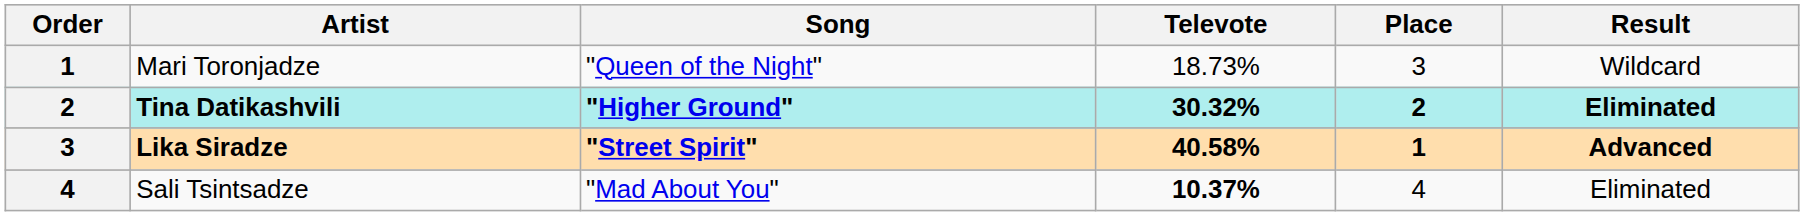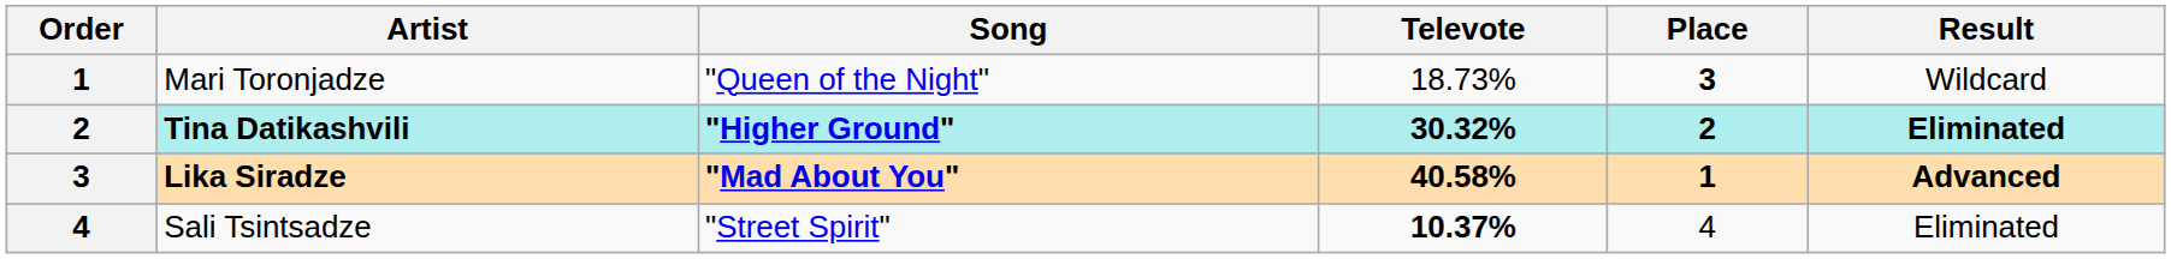 <table class="sortable wikitable plainrowheaders" style="margin: 1em auto 1em auto; text-align:left; width:70%">
 <tr>
 <th width="7%">Order</th>
 <th scope="col">Artist</th>
 <th scope="col">Song</th>
 <th scope="col">Televote</th>
 <th scope="col">Place</th>
 <th scope="col">Result</th>
 </tr>
 <tr>
 <th scope="row" style="text-align:center">1</th>
 <td>Mari Toronjadze</td>
 <td>"<a href='#'>Queen of the Night</a>"</td>
 <td align="center">18.73%</td>
-<td align="center">3</td>
+<td align="center"><strong>3</strong></td>
 <td align="center">Wildcard</td>
 </tr>
 <tr style="font-weight:bold; background:paleturquoise">
 <th scope="row" style="text-align:center">2</th>
 <td>Tina Datikashvili</td>
 <td>"<a href='#'>Higher Ground</a>"</td>
 <td align="center">30.32%</td>
 <td align="center">2</td>
 <td align="center">Eliminated</td>
 </tr>
 <tr style="font-weight:bold; background:navajowhite">
 <th scope="row" style="text-align:center">3</th>
 <td>Lika Siradze</td>
-<td>"<a href='#'>Street Spirit</a>"</td>
+<td>"<a href='#'>Mad About You</a>"</td>
 <td align="center">40.58%</td>
 <td align="center">1</td>
 <td align="center">Advanced</td>
 </tr>
 <tr>
 <th scope="row" style="text-align:center">4</th>
 <td>Sali Tsintsadze</td>
-<td>"<a href='#'>Mad About You</a>"</td>
+<td>"<a href='#'>Street Spirit</a>"</td>
 <td align="center"><strong>10.37%</strong></td>
 <td align="center">4</td>
 <td align="center">Eliminated</td>
 </tr>
 </table>
